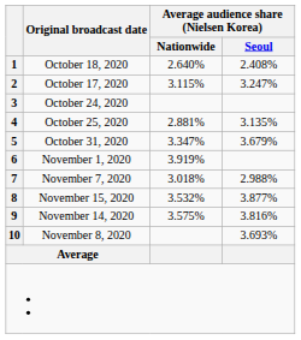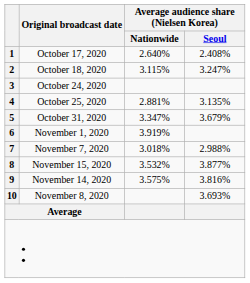 <table class="wikitable" style="text-align:center;max-width:450px; margin-left: auto; margin-right: auto; border: none;">
 <tr>
 </tr>
 <tr>
 <th rowspan="2"></th>
 <th rowspan="2">Original broadcast date</th>
 <th colspan="2">Average audience share<br>(Nielsen Korea)</th>
 </tr>
 <tr>
 <th width="90">Nationwide</th>
 <th width="90"><a href='#'>Seoul</a></th>
 </tr>
 <tr>
 <th>1</th>
-<td>October 18, 2020</td>
+<td>October 17, 2020</td>
 <td>2.640% </td>
 <td>2.408% </td>
 </tr>
 <tr>
 <th>2</th>
-<td>October 17, 2020</td>
+<td>October 18, 2020</td>
 <td>3.115% </td>
 <td>3.247% </td>
 </tr>
 <tr>
 <th>3</th>
 <td>October 24, 2020</td>
 <td><strong></strong> </td>
 <td><strong></strong> </td>
 </tr>
 <tr>
 <th>4</th>
 <td>October 25, 2020</td>
 <td>2.881% </td>
 <td>3.135% </td>
 </tr>
 <tr>
 <th>5</th>
 <td>October 31, 2020</td>
 <td>3.347% </td>
 <td>3.679% </td>
 </tr>
 <tr>
 <th>6</th>
 <td>November 1, 2020</td>
 <td>3.919% </td>
 <td><strong></strong> </td>
 </tr>
 <tr>
 <th>7</th>
 <td>November 7, 2020</td>
 <td>3.018% </td>
 <td>2.988% </td>
 </tr>
 <tr>
 <th>8</th>
 <td>November 15, 2020</td>
 <td>3.532% </td>
 <td>3.877% </td>
 </tr>
 <tr>
 <th>9</th>
 <td>November 14, 2020</td>
 <td>3.575% </td>
 <td>3.816% </td>
 </tr>
 <tr>
 <th>10</th>
 <td>November 8, 2020</td>
 <td><strong></strong> </td>
 <td>3.693% </td>
 </tr>
 <tr>
 <th colspan="2">Average</th>
 <th></th>
 <th></th>
 </tr>
 <tr>
 <td colspan="6"><br><ul><li></li><li></li></ul></td>
 </tr>
 </table>
